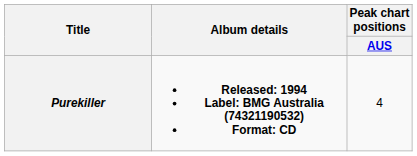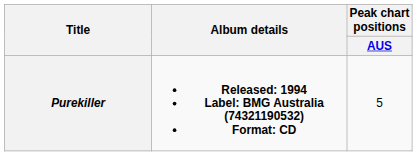 <table class="wikitable plainrowheaders" style="text-align:center;" border="1">
 <tr>
 <th scope="col" rowspan="2" style="width:12em;">Title</th>
 <th scope="col" rowspan="2" style="width:16em;">Album details</th>
 <th scope="col" colspan="1">Peak chart<br>positions</th>
 </tr>
 <tr>
 <th scope="col" style="text-align:center;"><a href='#'>AUS</a><br></th>
 </tr>
 <tr>
 <th scope="row"><em>Purekiller</em></th>
 <td><strong><br><ul><li>Released: 1994</li><li>Label: BMG Australia (74321190532)</li><li>Format: CD</li></ul></strong></td>
-<td align="center">4</td>
+<td align="center">5</td>
 </tr>
 </table>
